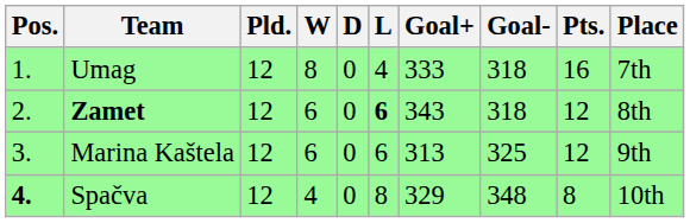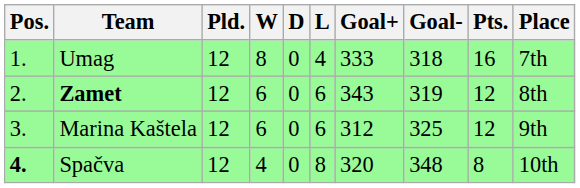 <table class="wikitable">
 <tr>
 <th>Pos.</th>
 <th>Team</th>
 <th>Pld.</th>
 <th>W</th>
 <th>D</th>
 <th>L</th>
 <th>Goal+</th>
 <th>Goal-</th>
 <th>Pts.</th>
 <th>Place</th>
 </tr>
 <tr style="background:palegreen;">
 <td>1.</td>
 <td>Umag</td>
 <td>12</td>
 <td>8</td>
 <td>0</td>
 <td>4</td>
 <td>333</td>
 <td>318</td>
 <td>16</td>
 <td>7th</td>
 </tr>
 <tr style="background:palegreen;">
 <td>2.</td>
 <td><strong>Zamet</strong></td>
 <td>12</td>
 <td>6</td>
 <td>0</td>
-<td><strong>6</strong></td>
+<td>6</td>
 <td>343</td>
-<td>318</td>
+<td>319</td>
 <td>12</td>
 <td>8th</td>
 </tr>
 <tr style="background:palegreen;">
 <td>3.</td>
 <td>Marina Kaštela</td>
 <td>12</td>
 <td>6</td>
 <td>0</td>
 <td>6</td>
-<td>313</td>
+<td>312</td>
 <td>325</td>
 <td>12</td>
 <td>9th</td>
 </tr>
 <tr style="background:palegreen;">
 <td><strong>4.</strong></td>
 <td>Spačva</td>
 <td>12</td>
 <td>4</td>
 <td>0</td>
 <td>8</td>
-<td>329</td>
+<td>320</td>
 <td>348</td>
 <td>8</td>
 <td>10th</td>
 </tr>
 </table>
